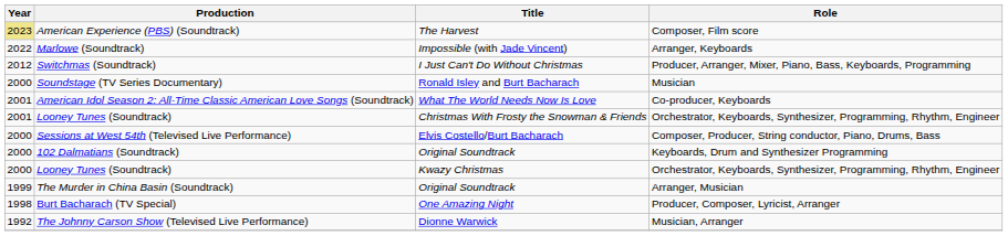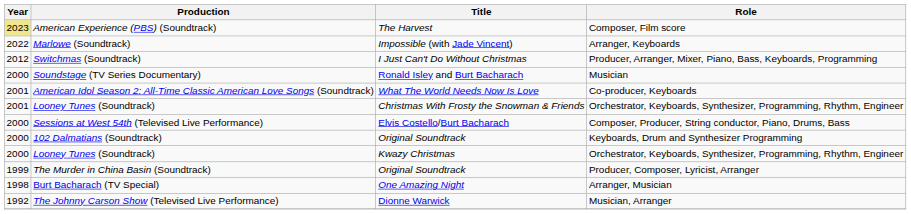 <table class="wikitable">
 <tr>
 <th>Year</th>
 <th>Production</th>
 <th>Title</th>
 <th>Role</th>
 </tr>
 <tr>
 <td rowspan="1" style="background: khaki;">2023</td>
 <td><em>American Experience (<a href='#'>PBS</a>)</em> (Soundtrack)</td>
 <td><em>The Harvest</em></td>
 <td>Composer, Film score</td>
 </tr>
 <tr>
 <td rowspan="1">2022</td>
 <td><em><a href='#'>Marlowe</a></em> (Soundtrack)</td>
 <td><em>Impossible</em> (with <a href='#'>Jade Vincent</a>)</td>
 <td>Arranger, Keyboards</td>
 </tr>
 <tr>
 <td rowspan="1">2012</td>
 <td><em><a href='#'>Switchmas</a></em> (Soundtrack)</td>
 <td><em>I Just Can't Do Without Christmas</em></td>
 <td>Producer, Arranger, Mixer, Piano, Bass, Keyboards, Programming</td>
 </tr>
 <tr>
 <td rowspan="1">2000</td>
 <td><em><a href='#'>Soundstage</a></em> (TV Series Documentary)</td>
 <td><a href='#'>Ronald Isley</a> and <a href='#'>Burt Bacharach</a></td>
 <td>Musician</td>
 </tr>
 <tr>
 <td rowspan="1">2001</td>
 <td><em><a href='#'>American Idol Season 2: All-Time Classic American Love Songs</a></em> (Soundtrack)</td>
 <td><em><a href='#'>What The World Needs Now Is Love</a></em></td>
 <td>Co-producer, Keyboards</td>
 </tr>
 <tr>
 <td rowspan="1">2001</td>
 <td><em><a href='#'>Looney Tunes</a></em> (Soundtrack)</td>
 <td><em>Christmas With Frosty the Snowman & Friends</em></td>
 <td>Orchestrator, Keyboards, Synthesizer, Programming, Rhythm, Engineer</td>
 </tr>
 <tr>
 <td rowspan="1">2000</td>
 <td><em><a href='#'>Sessions at West 54th</a></em> (Televised Live Performance)</td>
 <td><a href='#'>Elvis Costello</a>/<a href='#'>Burt Bacharach</a></td>
 <td>Composer, Producer, String conductor, Piano, Drums, Bass</td>
 </tr>
 <tr>
 <td rowspan="1">2000</td>
 <td><em><a href='#'>102 Dalmatians</a></em> (Soundtrack)</td>
 <td><em>Original Soundtrack</em></td>
 <td>Keyboards, Drum and Synthesizer Programming</td>
 </tr>
 <tr>
 <td rowspan="1">2000</td>
 <td><em><a href='#'>Looney Tunes</a></em> (Soundtrack)</td>
 <td><em>Kwazy Christmas</em></td>
 <td>Orchestrator, Keyboards, Synthesizer, Programming, Rhythm, Engineer</td>
 </tr>
 <tr>
 <td rowspan="1">1999</td>
 <td><em>The Murder in China Basin</em> (Soundtrack)</td>
 <td><em>Original Soundtrack</em></td>
-<td>Arranger, Musician</td>
+<td>Producer, Composer, Lyricist, Arranger</td>
 </tr>
 <tr>
 <td rowspan="1">1998</td>
 <td><a href='#'>Burt Bacharach</a> (TV Special)</td>
 <td><em><a href='#'>One Amazing Night</a></em></td>
-<td>Producer, Composer, Lyricist, Arranger</td>
+<td>Arranger, Musician</td>
 </tr>
 <tr>
 <td rowspan="1">1992</td>
 <td><em><a href='#'>The Johnny Carson Show</a></em> (Televised Live Performance)</td>
 <td><a href='#'>Dionne Warwick</a></td>
 <td>Musician, Arranger</td>
 </tr>
 <tr>
 </tr>
 </table>
